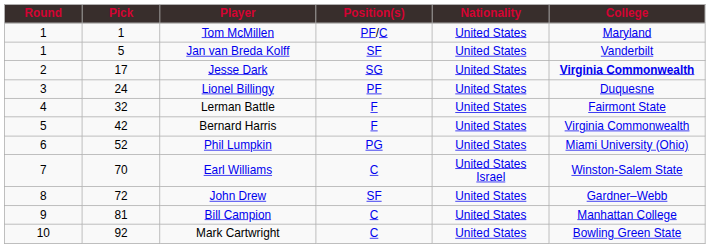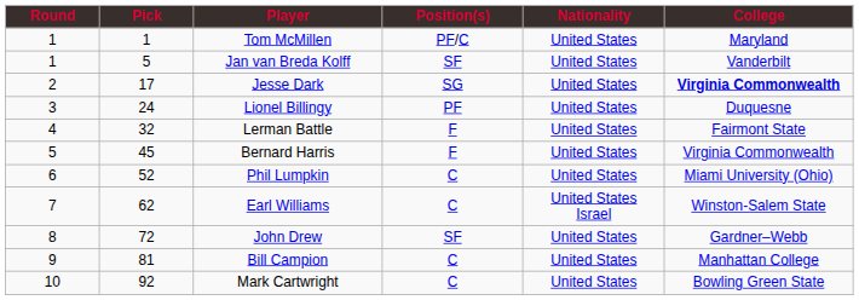 <table class="wikitable sortable sortable">
 <tr>
 <th style="background:#382E2C; color:#D40332" width="10%">Round</th>
 <th style="background:#382E2C; color:#D40332" width="10%">Pick</th>
 <th style="background:#382E2C; color:#D40332" width="20%">Player</th>
 <th style="background:#382E2C; color:#D40332" width="15%">Position(s)</th>
 <th style="background:#382E2C; color:#D40332" width="15%">Nationality</th>
 <th style="background:#382E2C; color:#D40332" width="20%">College</th>
 </tr>
 <tr style="text-align: center">
 <td>1</td>
 <td>1</td>
 <td><a href='#'>Tom McMillen</a></td>
 <td><a href='#'>PF</a>/<a href='#'>C</a></td>
 <td> <a href='#'>United States</a></td>
 <td><a href='#'>Maryland</a></td>
 </tr>
 <tr style="text-align: center">
 <td>1</td>
 <td>5</td>
 <td><a href='#'>Jan van Breda Kolff</a></td>
 <td><a href='#'>SF</a></td>
 <td> <a href='#'>United States</a></td>
 <td><a href='#'>Vanderbilt</a></td>
 </tr>
 <tr style="text-align: center">
 <td>2</td>
 <td>17</td>
 <td><a href='#'>Jesse Dark</a></td>
 <td><a href='#'>SG</a></td>
 <td> <a href='#'>United States</a></td>
 <td><strong><a href='#'>Virginia Commonwealth</a></strong></td>
 </tr>
 <tr style="text-align: center">
 <td>3</td>
 <td>24</td>
 <td><a href='#'>Lionel Billingy</a></td>
 <td><a href='#'>PF</a></td>
 <td> <a href='#'>United States</a></td>
 <td><a href='#'>Duquesne</a></td>
 </tr>
 <tr style="text-align: center">
 <td>4</td>
 <td>32</td>
 <td>Lerman Battle</td>
 <td><a href='#'>F</a></td>
 <td> <a href='#'>United States</a></td>
 <td><a href='#'>Fairmont State</a></td>
 </tr>
 <tr style="text-align: center">
 <td>5</td>
-<td>42</td>
+<td>45</td>
 <td>Bernard Harris</td>
 <td><a href='#'>F</a></td>
 <td> <a href='#'>United States</a></td>
 <td><a href='#'>Virginia Commonwealth</a></td>
 </tr>
 <tr style="text-align: center">
 <td>6</td>
 <td>52</td>
 <td><a href='#'>Phil Lumpkin</a></td>
-<td><a href='#'>PG</a></td>
+<td><a href='#'>C</a></td>
 <td> <a href='#'>United States</a></td>
 <td><a href='#'>Miami University (Ohio)</a></td>
 </tr>
 <tr style="text-align: center">
 <td>7</td>
-<td>70</td>
+<td>62</td>
 <td><a href='#'>Earl Williams</a></td>
 <td><a href='#'>C</a></td>
 <td> <a href='#'>United States</a><br> <a href='#'>Israel</a></td>
 <td><a href='#'>Winston-Salem State</a></td>
 </tr>
 <tr style="text-align: center">
 <td>8</td>
 <td>72</td>
 <td><a href='#'>John Drew</a></td>
 <td><a href='#'>SF</a></td>
 <td> <a href='#'>United States</a></td>
 <td><a href='#'>Gardner–Webb</a></td>
 </tr>
 <tr style="text-align: center">
 <td>9</td>
 <td>81</td>
 <td><a href='#'>Bill Campion</a></td>
 <td><a href='#'>C</a></td>
 <td> <a href='#'>United States</a></td>
 <td><a href='#'>Manhattan College</a></td>
 </tr>
 <tr style="text-align: center">
 <td>10</td>
 <td>92</td>
 <td>Mark Cartwright</td>
 <td><a href='#'>C</a></td>
 <td> <a href='#'>United States</a></td>
 <td><a href='#'>Bowling Green State</a></td>
 </tr>
 </table>
